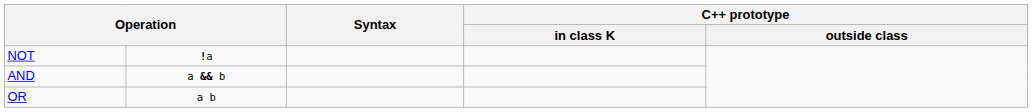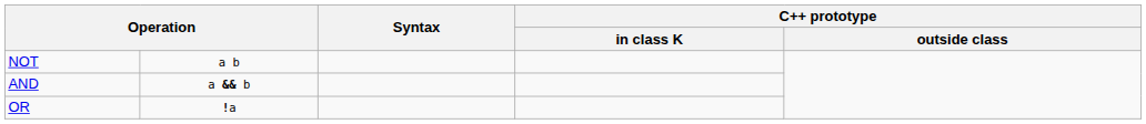 <table class="wikitable" style="width:100%">
 <tr>
 <th colspan="2" rowspan="2">Operation</th>
 <th rowspan="2">Syntax</th>
 <th colspan="2">C++ prototype</th>
 </tr>
 <tr>
 <th>in class K</th>
 <th>outside class</th>
 </tr>
 <tr>
 <td><a href='#'>NOT</a></td>
-<td align="center"><code><strong>!</strong>a</code></td>
+<td style="text-align:center;"><code>a <strong></strong> b</code></td>
 <td></td>
 <td></td>
 </tr>
 <tr>
 <td><a href='#'>AND</a></td>
 <td style="text-align:center;"><code>a <strong>&&</strong> b</code></td>
 <td></td>
 <td></td>
 </tr>
 <tr>
 <td><a href='#'>OR</a></td>
-<td style="text-align:center;"><code>a <strong></strong> b</code></td>
+<td align="center"><code><strong>!</strong>a</code></td>
 <td></td>
 <td></td>
 </tr>
 </table>
